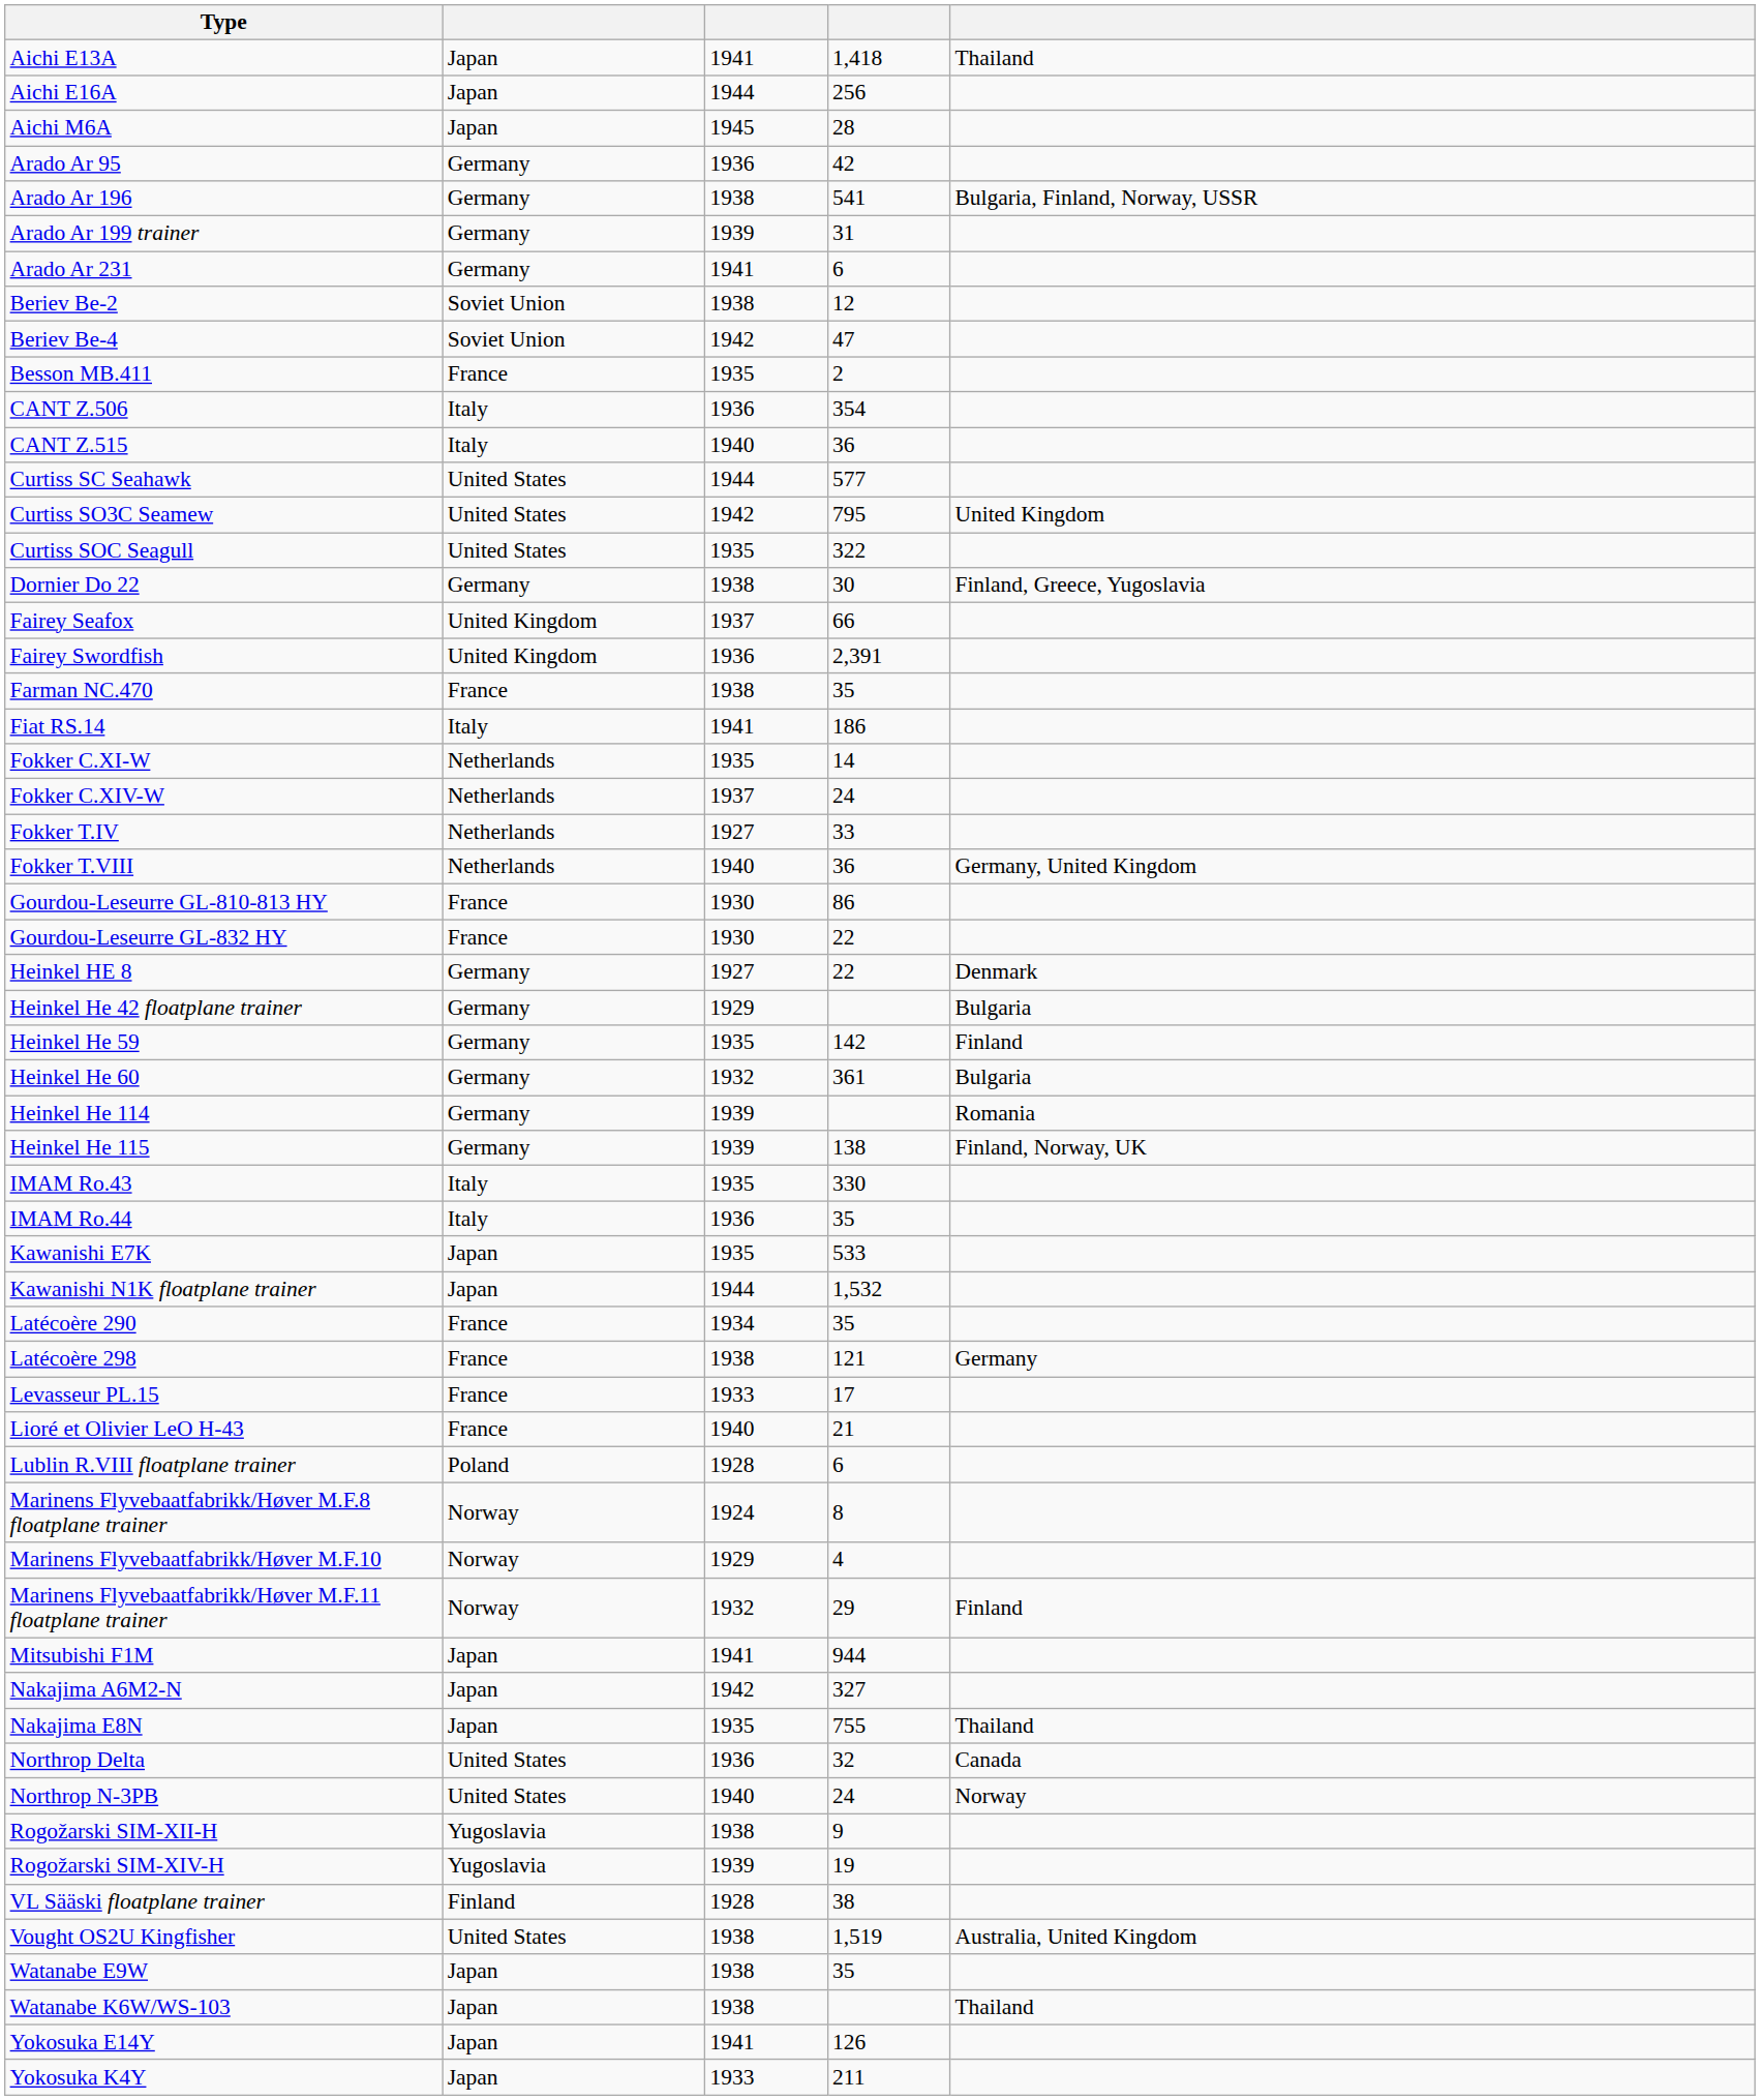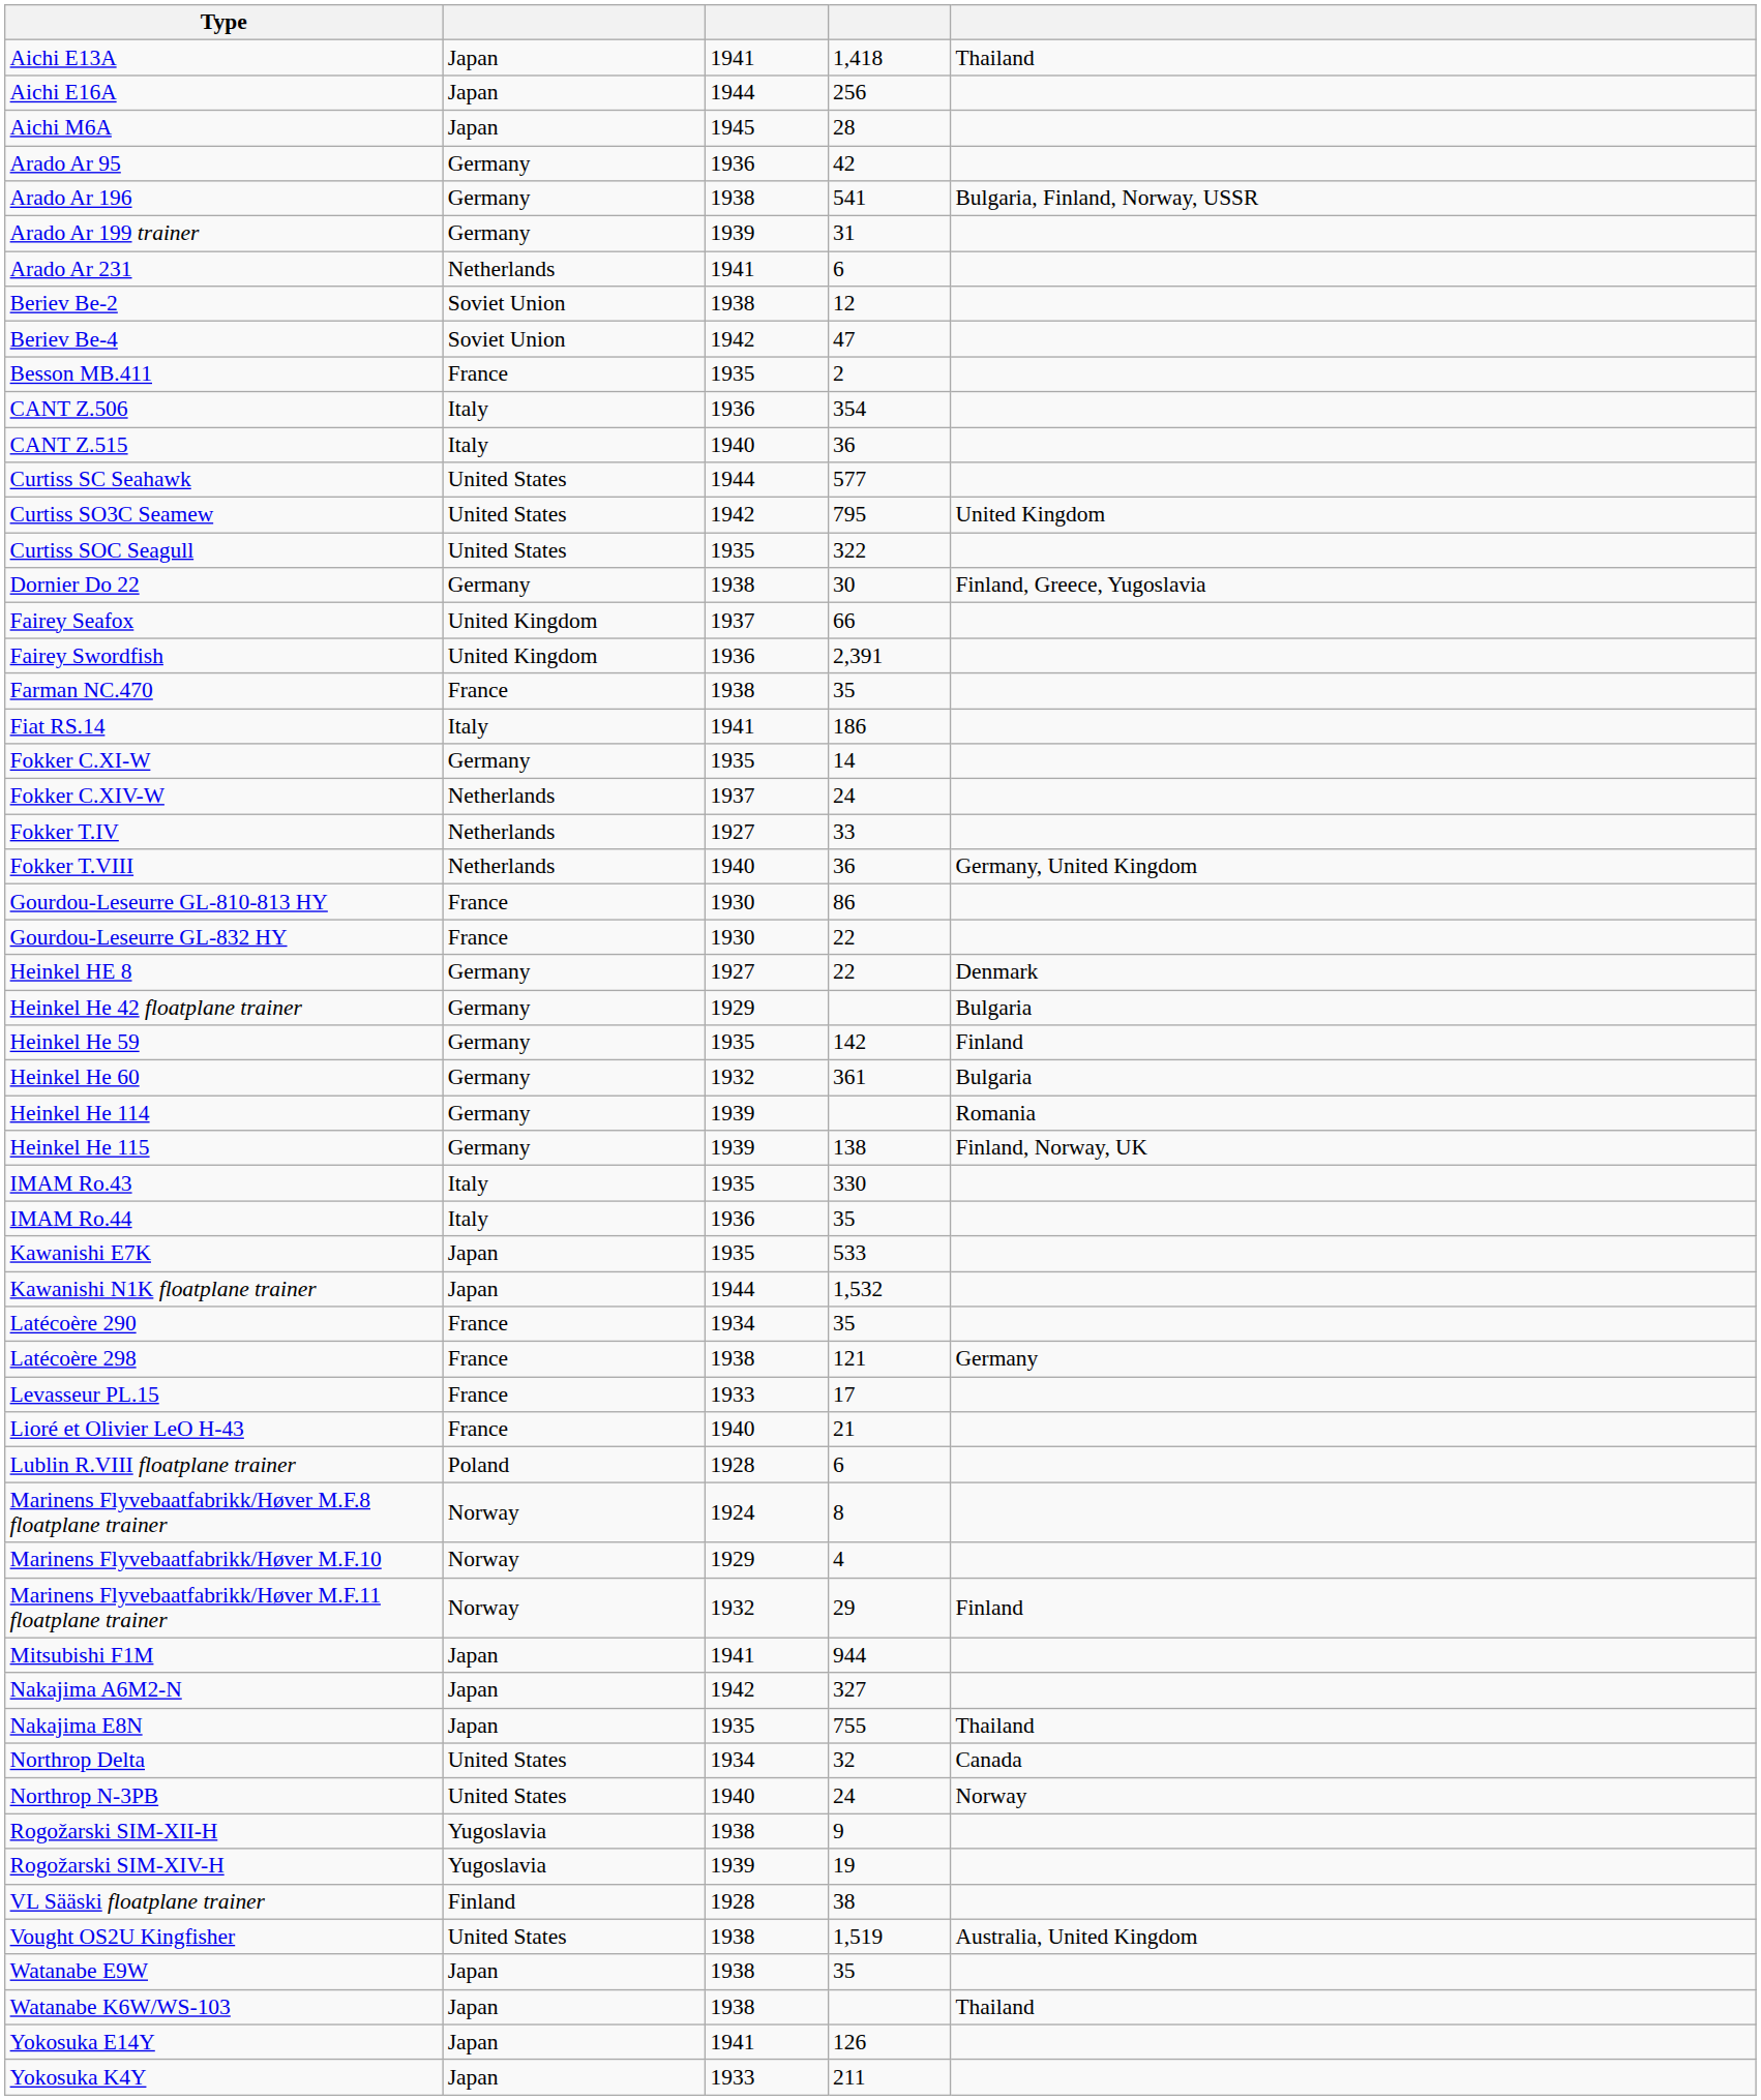 <table class="wikitable sortable" border=1 style=width:100%>
 <tr>
 <th style=width:25%>Type</th>
 <th style=width:15%></th>
 <th style=width:7%></th>
 <th style=width:7%></th>
 <th></th>
 </tr>
 <tr>
 <td><a href='#'>Aichi E13A</a></td>
 <td>Japan</td>
 <td>1941</td>
 <td>1,418</td>
 <td>Thailand</td>
 </tr>
 <tr>
 <td><a href='#'>Aichi E16A</a></td>
 <td>Japan</td>
 <td>1944</td>
 <td>256</td>
 <td></td>
 </tr>
 <tr>
 <td><a href='#'>Aichi M6A</a></td>
 <td>Japan</td>
 <td>1945</td>
 <td>28</td>
 <td></td>
 </tr>
 <tr>
 <td><a href='#'>Arado Ar 95</a></td>
 <td>Germany</td>
 <td>1936</td>
 <td>42</td>
 <td></td>
 </tr>
 <tr>
 <td><a href='#'>Arado Ar 196</a></td>
 <td>Germany</td>
 <td>1938</td>
 <td>541</td>
 <td>Bulgaria, Finland, Norway, USSR</td>
 </tr>
 <tr>
 <td><a href='#'>Arado Ar 199</a> <em>trainer</em></td>
 <td>Germany</td>
 <td>1939</td>
 <td>31</td>
 <td></td>
 </tr>
 <tr>
 <td><a href='#'>Arado Ar 231</a></td>
-<td>Germany</td>
+<td>Netherlands</td>
 <td>1941</td>
 <td>6</td>
 <td></td>
 </tr>
 <tr>
 <td><a href='#'>Beriev Be-2</a></td>
 <td>Soviet Union</td>
 <td>1938</td>
 <td>12</td>
 <td></td>
 </tr>
 <tr>
 <td><a href='#'>Beriev Be-4</a></td>
 <td>Soviet Union</td>
 <td>1942</td>
 <td>47</td>
 <td></td>
 </tr>
 <tr>
 <td><a href='#'>Besson MB.411</a></td>
 <td>France</td>
 <td>1935</td>
 <td>2</td>
 <td></td>
 </tr>
 <tr>
 <td><a href='#'>CANT Z.506</a></td>
 <td>Italy</td>
 <td>1936</td>
 <td>354</td>
 <td></td>
 </tr>
 <tr>
 <td><a href='#'>CANT Z.515</a></td>
 <td>Italy</td>
 <td>1940</td>
 <td>36</td>
 <td></td>
 </tr>
 <tr>
 <td><a href='#'>Curtiss SC Seahawk</a></td>
 <td>United States</td>
 <td>1944</td>
 <td>577</td>
 <td></td>
 </tr>
 <tr>
 <td><a href='#'>Curtiss SO3C Seamew</a></td>
 <td>United States</td>
 <td>1942</td>
 <td>795</td>
 <td>United Kingdom</td>
 </tr>
 <tr>
 <td><a href='#'>Curtiss SOC Seagull</a></td>
 <td>United States</td>
 <td>1935</td>
 <td>322</td>
 <td></td>
 </tr>
 <tr>
 <td><a href='#'>Dornier Do 22</a></td>
 <td>Germany</td>
 <td>1938</td>
 <td>30</td>
 <td>Finland, Greece, Yugoslavia</td>
 </tr>
 <tr>
 <td><a href='#'>Fairey Seafox</a></td>
 <td>United Kingdom</td>
 <td>1937</td>
 <td>66</td>
 <td></td>
 </tr>
 <tr>
 <td><a href='#'>Fairey Swordfish</a></td>
 <td>United Kingdom</td>
 <td>1936</td>
 <td>2,391</td>
 <td></td>
 </tr>
 <tr>
 <td><a href='#'>Farman NC.470</a></td>
 <td>France</td>
 <td>1938</td>
 <td>35</td>
 <td></td>
 </tr>
 <tr>
 <td><a href='#'>Fiat RS.14</a></td>
 <td>Italy</td>
 <td>1941</td>
 <td>186</td>
 <td></td>
 </tr>
 <tr>
 <td><a href='#'>Fokker C.XI-W</a></td>
-<td>Netherlands</td>
+<td>Germany</td>
 <td>1935</td>
 <td>14</td>
 <td></td>
 </tr>
 <tr>
 <td><a href='#'>Fokker C.XIV-W</a></td>
 <td>Netherlands</td>
 <td>1937</td>
 <td>24</td>
 <td></td>
 </tr>
 <tr>
 <td><a href='#'>Fokker T.IV</a></td>
 <td>Netherlands</td>
 <td>1927</td>
 <td>33</td>
 <td></td>
 </tr>
 <tr>
 <td><a href='#'>Fokker T.VIII</a></td>
 <td>Netherlands</td>
 <td>1940</td>
 <td>36</td>
 <td>Germany, United Kingdom</td>
 </tr>
 <tr>
 <td><a href='#'>Gourdou-Leseurre GL-810-813 HY</a></td>
 <td>France</td>
 <td>1930</td>
 <td>86</td>
 <td></td>
 </tr>
 <tr>
 <td><a href='#'>Gourdou-Leseurre GL-832 HY</a></td>
 <td>France</td>
 <td>1930</td>
 <td>22</td>
 <td></td>
 </tr>
 <tr>
 <td><a href='#'>Heinkel HE 8</a></td>
 <td>Germany</td>
 <td>1927</td>
 <td>22</td>
 <td>Denmark</td>
 </tr>
 <tr>
 <td><a href='#'>Heinkel He 42</a> <em>floatplane trainer</em></td>
 <td>Germany</td>
 <td>1929</td>
 <td></td>
 <td>Bulgaria</td>
 </tr>
 <tr>
 <td><a href='#'>Heinkel He 59</a></td>
 <td>Germany</td>
 <td>1935</td>
 <td>142</td>
 <td>Finland</td>
 </tr>
 <tr>
 <td><a href='#'>Heinkel He 60</a></td>
 <td>Germany</td>
 <td>1932</td>
 <td>361</td>
 <td>Bulgaria</td>
 </tr>
 <tr>
 <td><a href='#'>Heinkel He 114</a></td>
 <td>Germany</td>
 <td>1939</td>
 <td></td>
 <td>Romania</td>
 </tr>
 <tr>
 <td><a href='#'>Heinkel He 115</a></td>
 <td>Germany</td>
 <td>1939</td>
 <td>138</td>
 <td>Finland, Norway, UK</td>
 </tr>
 <tr>
 <td><a href='#'>IMAM Ro.43</a></td>
 <td>Italy</td>
 <td>1935</td>
 <td>330</td>
 <td></td>
 </tr>
 <tr>
 <td><a href='#'>IMAM Ro.44</a></td>
 <td>Italy</td>
 <td>1936</td>
 <td>35</td>
 <td></td>
 </tr>
 <tr>
 <td><a href='#'>Kawanishi E7K</a></td>
 <td>Japan</td>
 <td>1935</td>
 <td>533</td>
 <td></td>
 </tr>
 <tr>
 <td><a href='#'>Kawanishi N1K</a> <em>floatplane trainer</em></td>
 <td>Japan</td>
 <td>1944</td>
 <td>1,532</td>
 <td></td>
 </tr>
 <tr>
 <td><a href='#'>Latécoère 290</a></td>
 <td>France</td>
 <td>1934</td>
 <td>35</td>
 <td></td>
 </tr>
 <tr>
 <td><a href='#'>Latécoère 298</a></td>
 <td>France</td>
 <td>1938</td>
 <td>121</td>
 <td>Germany</td>
 </tr>
 <tr>
 <td><a href='#'>Levasseur PL.15</a></td>
 <td>France</td>
 <td>1933</td>
 <td>17</td>
 <td></td>
 </tr>
 <tr>
 <td><a href='#'>Lioré et Olivier LeO H-43</a></td>
 <td>France</td>
 <td>1940</td>
 <td>21</td>
 <td></td>
 </tr>
 <tr>
 <td><a href='#'>Lublin R.VIII</a> <em>floatplane trainer</em></td>
 <td>Poland</td>
 <td>1928</td>
 <td>6</td>
 <td></td>
 </tr>
 <tr>
 <td><a href='#'>Marinens Flyvebaatfabrikk/Høver M.F.8</a> <em>floatplane trainer</em></td>
 <td>Norway</td>
 <td>1924</td>
 <td>8</td>
 <td></td>
 </tr>
 <tr>
 <td><a href='#'>Marinens Flyvebaatfabrikk/Høver M.F.10</a></td>
 <td>Norway</td>
 <td>1929</td>
 <td>4</td>
 <td></td>
 </tr>
 <tr>
 <td><a href='#'>Marinens Flyvebaatfabrikk/Høver M.F.11</a> <em>floatplane trainer</em></td>
 <td>Norway</td>
 <td>1932</td>
 <td>29</td>
 <td>Finland</td>
 </tr>
 <tr>
 <td><a href='#'>Mitsubishi F1M</a></td>
 <td>Japan</td>
 <td>1941</td>
 <td>944</td>
 <td></td>
 </tr>
 <tr>
 <td><a href='#'>Nakajima A6M2-N</a></td>
 <td>Japan</td>
 <td>1942</td>
 <td>327</td>
 <td></td>
 </tr>
 <tr>
 <td><a href='#'>Nakajima E8N</a></td>
 <td>Japan</td>
 <td>1935</td>
 <td>755</td>
 <td>Thailand</td>
 </tr>
 <tr>
 <td><a href='#'>Northrop Delta</a></td>
 <td>United States</td>
-<td>1936</td>
+<td>1934</td>
 <td>32</td>
 <td>Canada</td>
 </tr>
 <tr>
 <td><a href='#'>Northrop N-3PB</a></td>
 <td>United States</td>
 <td>1940</td>
 <td>24</td>
 <td>Norway</td>
 </tr>
 <tr>
 <td><a href='#'>Rogožarski SIM-XII-H</a></td>
 <td>Yugoslavia</td>
 <td>1938</td>
 <td>9</td>
 <td></td>
 </tr>
 <tr>
 <td><a href='#'>Rogožarski SIM-XIV-H</a></td>
 <td>Yugoslavia</td>
 <td>1939</td>
 <td>19</td>
 <td></td>
 </tr>
 <tr>
 <td><a href='#'>VL Sääski</a> <em>floatplane trainer</em></td>
 <td>Finland</td>
 <td>1928</td>
 <td>38</td>
 <td></td>
 </tr>
 <tr>
 <td><a href='#'>Vought OS2U Kingfisher</a></td>
 <td>United States</td>
 <td>1938</td>
 <td>1,519</td>
 <td>Australia, United Kingdom</td>
 </tr>
 <tr>
 <td><a href='#'>Watanabe E9W</a></td>
 <td>Japan</td>
 <td>1938</td>
 <td>35</td>
 <td></td>
 </tr>
 <tr>
 <td><a href='#'>Watanabe K6W/WS-103</a></td>
 <td>Japan</td>
 <td>1938</td>
 <td></td>
 <td>Thailand</td>
 </tr>
 <tr>
 <td><a href='#'>Yokosuka E14Y</a></td>
 <td>Japan</td>
 <td>1941</td>
 <td>126</td>
 <td></td>
 </tr>
 <tr>
 <td><a href='#'>Yokosuka K4Y</a></td>
 <td>Japan</td>
 <td>1933</td>
 <td>211</td>
 <td></td>
 </tr>
 </table>
